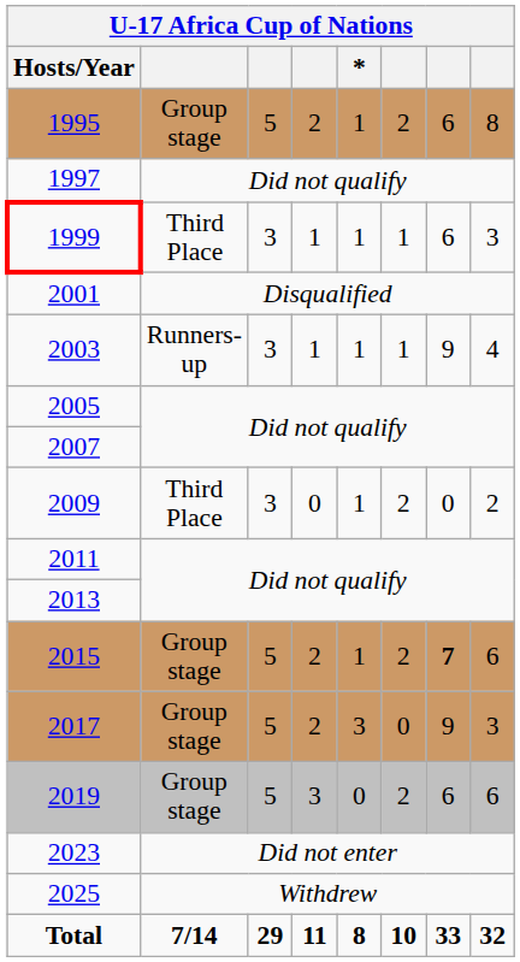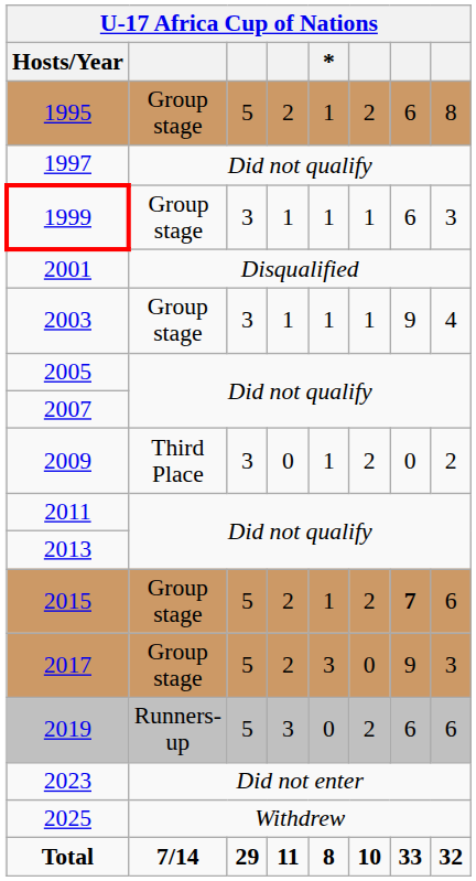 <table class="wikitable" style="text-align: center;">
 <tr>
 <th colspan=9><a href='#'>U-17 Africa Cup of Nations</a></th>
 </tr>
 <tr>
 <th>Hosts/Year</th>
 <th width=20></th>
 <th width=20></th>
 <th width=20></th>
 <th width=20>*</th>
 <th width=20></th>
 <th width=20></th>
 <th width=20></th>
 </tr>
 <tr style="background:#cc9966;">
 <td> <a href='#'>1995</a></td>
 <td>Group stage</td>
 <td>5</td>
 <td>2</td>
 <td>1</td>
 <td>2</td>
 <td>6</td>
 <td>8</td>
 </tr>
 <tr>
 <td> <a href='#'>1997</a></td>
 <td colspan=7><em>Did not qualify</em></td>
 </tr>
 <tr>
 <td style="border: 3px solid red"> <a href='#'>1999</a></td>
-<td>Third Place</td>
+<td>Group stage</td>
 <td>3</td>
 <td>1</td>
 <td>1</td>
 <td>1</td>
 <td>6</td>
 <td>3</td>
 </tr>
 <tr>
 <td> <a href='#'>2001</a></td>
 <td colspan=7><em>Disqualified</em></td>
 </tr>
 <tr>
 <td> <a href='#'>2003</a></td>
-<td>Runners-up</td>
+<td>Group stage</td>
 <td>3</td>
 <td>1</td>
 <td>1</td>
 <td>1</td>
 <td>9</td>
 <td>4</td>
 </tr>
 <tr>
 <td> <a href='#'>2005</a></td>
 <td colspan=7 rowspan=2><em>Did not qualify</em></td>
 </tr>
 <tr>
 <td> <a href='#'>2007</a></td>
 </tr>
 <tr>
 <td> <a href='#'>2009</a></td>
 <td>Third Place</td>
 <td>3</td>
 <td>0</td>
 <td>1</td>
 <td>2</td>
 <td>0</td>
 <td>2</td>
 </tr>
 <tr>
 <td> <a href='#'>2011</a></td>
 <td colspan=7 rowspan=2><em>Did not qualify</em></td>
 </tr>
 <tr>
 <td> <a href='#'>2013</a></td>
 </tr>
 <tr style="background:#cc9966;">
 <td> <a href='#'>2015</a></td>
 <td>Group stage</td>
 <td>5</td>
 <td>2</td>
 <td>1</td>
 <td>2</td>
 <td><strong>7</strong></td>
 <td>6</td>
 </tr>
 <tr style="background:#cc9966;">
 <td> <a href='#'>2017</a></td>
 <td>Group stage</td>
 <td>5</td>
 <td>2</td>
 <td>3</td>
 <td>0</td>
 <td>9</td>
 <td>3</td>
 </tr>
 <tr style="background:silver;">
 <td> <a href='#'>2019</a></td>
-<td>Group stage</td>
+<td>Runners-up</td>
 <td>5</td>
 <td>3</td>
 <td>0</td>
 <td>2</td>
 <td>6</td>
 <td>6</td>
 </tr>
 <tr>
 <td> <a href='#'>2023</a></td>
 <td colspan=7><em>Did not enter</em></td>
 </tr>
 <tr>
 <td> <a href='#'>2025</a></td>
 <td colspan=7><em>Withdrew</em></td>
 </tr>
 <tr>
 <td><strong>Total</strong></td>
 <td><strong>7/14</strong></td>
 <td><strong>29</strong></td>
 <td><strong>11</strong></td>
 <td><strong>8</strong></td>
 <td><strong>10</strong></td>
 <td><strong>33</strong></td>
 <td><strong>32</strong></td>
 </tr>
 </table>
